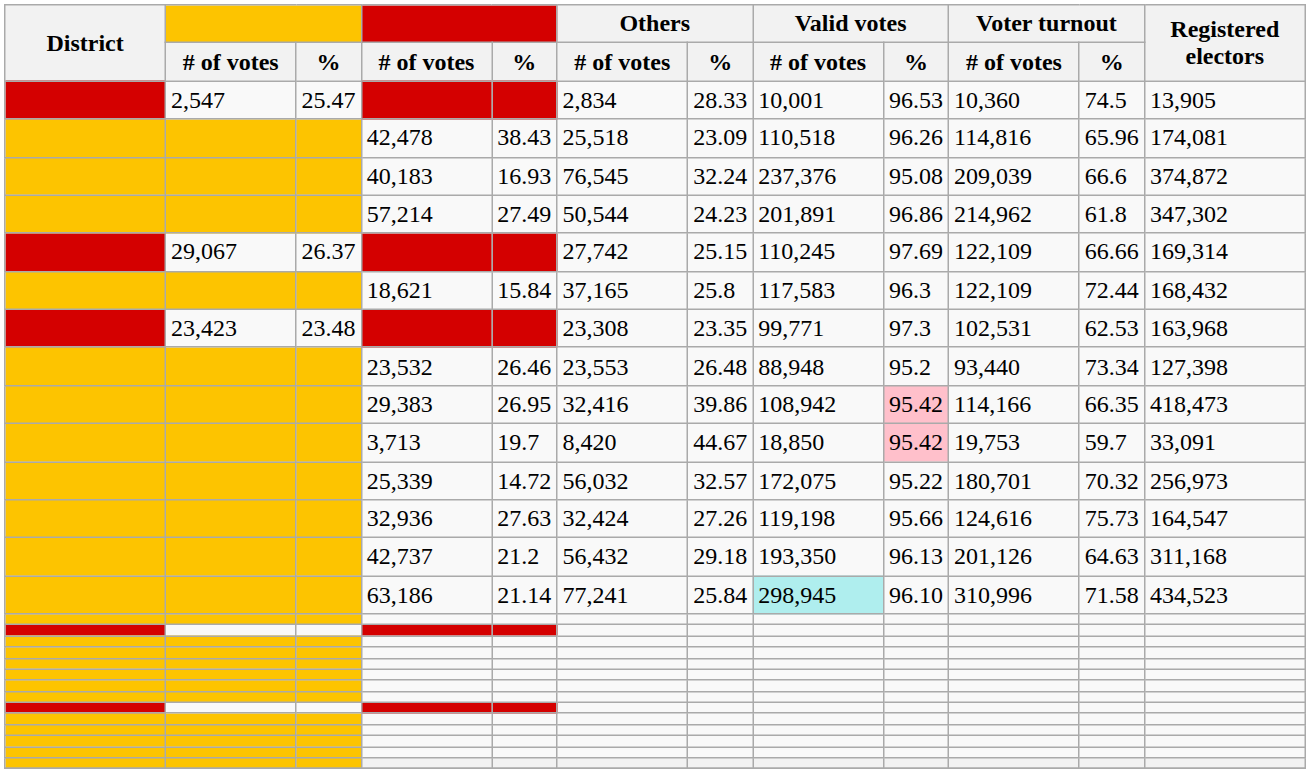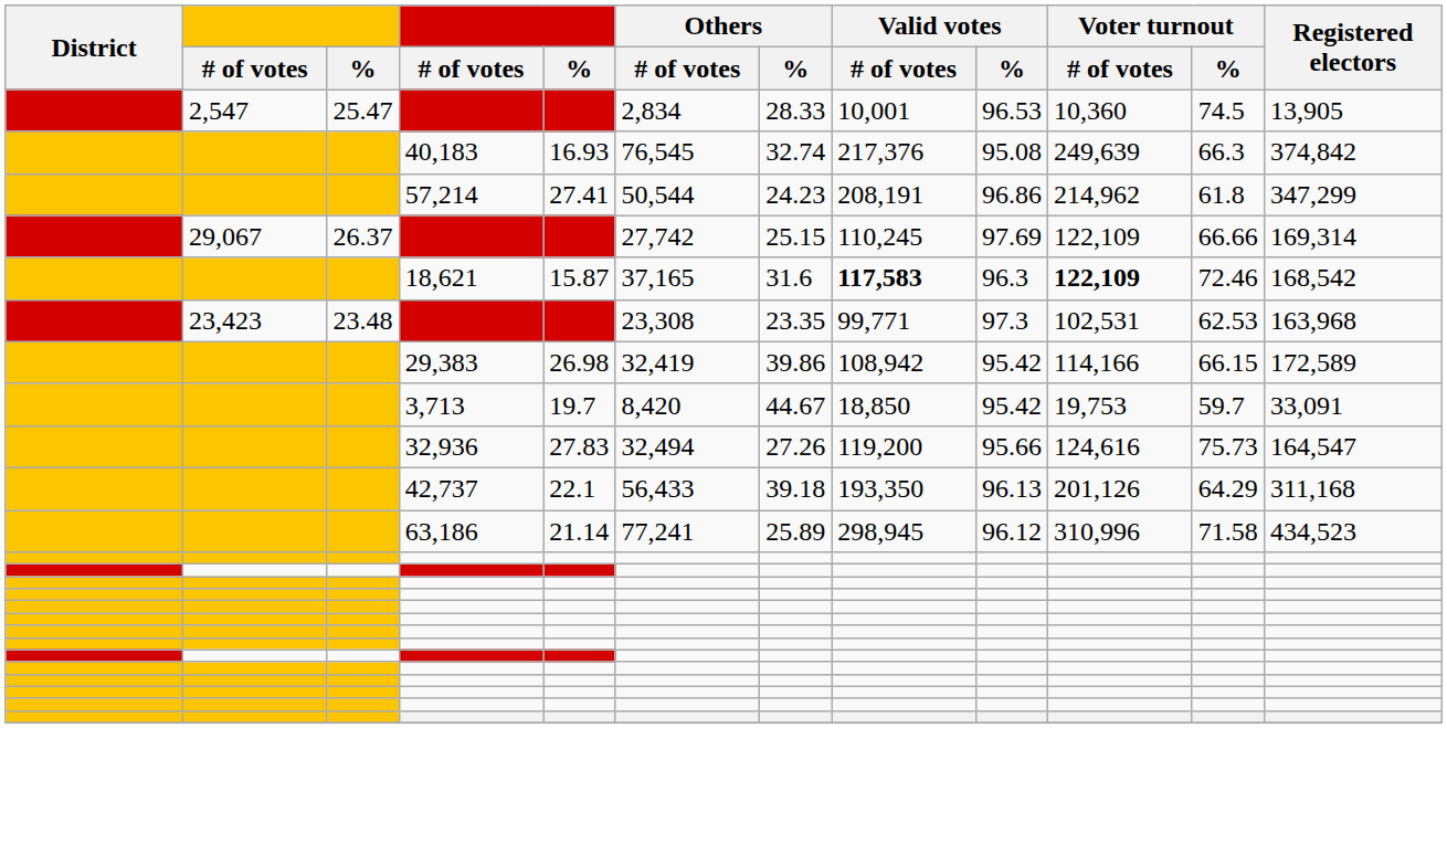 <table class="wikitable sortable">
 <tr>
 <th rowspan=2 width="100px">District</th>
 <th style="background: #Fdc400" colspan=2 width="100px"><a href='#'></a> <br><a href='#'></a></th>
 <th style="background: #d40000" colspan=2 width="100px"> <br><a href='#'></a></th>
 <th colspan=2 width="100px">Others</th>
 <th colspan=2 width="100px">Valid votes</th>
 <th colspan=2 width="100px">Voter turnout</th>
 <th rowspan=2 width="100px">Registered electors</th>
 </tr>
 <tr>
 <th width="80px"># of votes</th>
 <th width="20px">%</th>
 <th width="80px"># of votes</th>
 <th width="20px">%</th>
 <th width="80px"># of votes</th>
 <th width="20px">%</th>
 <th width="80px"># of votes</th>
 <th width="20px">%</th>
 <th width="80px"># of votes</th>
 <th width="20px">%</th>
 </tr>
 <tr>
 <td style="background: #d40000"><a href='#'></a></td>
 <td>2,547</td>
 <td>25.47</td>
 <td style="background: #d40000"></td>
 <td style="background: #d40000"></td>
 <td>2,834</td>
 <td>28.33</td>
 <td>10,001</td>
 <td>96.53</td>
 <td>10,360</td>
 <td>74.5</td>
 <td>13,905</td>
 </tr>
 <tr>
 <td style="background: #Fdc400"><a href='#'></a></td>
 <td style="background: #Fdc400"></td>
 <td style="background: #Fdc400"></td>
-<td>42,478</td>
-<td>38.43</td>
-<td>25,518</td>
-<td>23.09</td>
-<td>110,518</td>
-<td>96.26</td>
-<td>114,816</td>
-<td>65.96</td>
-<td>174,081</td>
-</tr>
-<tr>
-<td style="background: #Fdc400"><a href='#'></a></td>
-<td style="background: #Fdc400"></td>
-<td style="background: #Fdc400"></td>
 <td>40,183</td>
 <td>16.93</td>
 <td>76,545</td>
-<td>32.24</td>
-<td>237,376</td>
+<td>32.74</td>
+<td>217,376</td>
 <td>95.08</td>
-<td>209,039</td>
-<td>66.6</td>
-<td>374,872</td>
+<td>249,639</td>
+<td>66.3</td>
+<td>374,842</td>
 </tr>
 <tr>
 <td style="background: #Fdc400"><a href='#'></a></td>
 <td style="background: #Fdc400"></td>
 <td style="background: #Fdc400"></td>
 <td>57,214</td>
-<td>27.49</td>
+<td>27.41</td>
 <td>50,544</td>
 <td>24.23</td>
-<td>201,891</td>
+<td>208,191</td>
 <td>96.86</td>
 <td>214,962</td>
 <td>61.8</td>
-<td>347,302</td>
+<td>347,299</td>
 </tr>
 <tr>
 <td style="background: #d40000"><a href='#'></a></td>
 <td>29,067</td>
 <td>26.37</td>
 <td style="background: #d40000"></td>
 <td style="background: #d40000"></td>
 <td>27,742</td>
 <td>25.15</td>
 <td>110,245</td>
 <td>97.69</td>
 <td>122,109</td>
 <td>66.66</td>
 <td>169,314</td>
 </tr>
 <tr>
 <td style="background: #Fdc400"><a href='#'></a></td>
 <td style="background: #Fdc400"></td>
 <td style="background: #Fdc400"></td>
 <td>18,621</td>
-<td>15.84</td>
+<td>15.87</td>
 <td>37,165</td>
-<td>25.8</td>
-<td>117,583</td>
+<td>31.6</td>
+<td><strong>117,583</strong></td>
 <td>96.3</td>
-<td>122,109</td>
-<td>72.44</td>
-<td>168,432</td>
+<td><strong>122,109</strong></td>
+<td>72.46</td>
+<td>168,542</td>
 </tr>
 <tr>
 <td style="background: #d40000"><a href='#'></a></td>
 <td>23,423</td>
 <td>23.48</td>
 <td style="background: #d40000"></td>
 <td style="background: #d40000"></td>
 <td>23,308</td>
 <td>23.35</td>
 <td>99,771</td>
 <td>97.3</td>
 <td>102,531</td>
 <td>62.53</td>
 <td>163,968</td>
 </tr>
 <tr>
 <td style="background: #Fdc400"><a href='#'></a></td>
 <td style="background: #Fdc400"></td>
 <td style="background: #Fdc400"></td>
-<td>23,532</td>
-<td>26.46</td>
-<td>23,553</td>
-<td>26.48</td>
-<td>88,948</td>
-<td>95.2</td>
-<td>93,440</td>
-<td>73.34</td>
-<td>127,398</td>
-</tr>
-<tr>
-<td style="background: #Fdc400"><a href='#'></a></td>
-<td style="background: #Fdc400"></td>
-<td style="background: #Fdc400"></td>
 <td>29,383</td>
-<td>26.95</td>
-<td>32,416</td>
+<td>26.98</td>
+<td>32,419</td>
 <td>39.86</td>
 <td>108,942</td>
-<td style="background: pink;">95.42</td>
+<td>95.42</td>
 <td>114,166</td>
-<td>66.35</td>
-<td>418,473</td>
+<td>66.15</td>
+<td>172,589</td>
 </tr>
 <tr>
 <td style="background: #Fdc400"><a href='#'></a></td>
 <td style="background: #Fdc400"></td>
 <td style="background: #Fdc400"></td>
 <td>3,713</td>
 <td>19.7</td>
 <td>8,420</td>
 <td>44.67</td>
 <td>18,850</td>
-<td style="background: pink;">95.42</td>
+<td>95.42</td>
 <td>19,753</td>
 <td>59.7</td>
 <td>33,091</td>
 </tr>
 <tr>
 <td style="background: #Fdc400"><a href='#'></a></td>
 <td style="background: #Fdc400"></td>
 <td style="background: #Fdc400"></td>
-<td>25,339</td>
-<td>14.72</td>
-<td>56,032</td>
-<td>32.57</td>
-<td>172,075</td>
-<td>95.22</td>
-<td>180,701</td>
-<td>70.32</td>
-<td>256,973</td>
-</tr>
-<tr>
-<td style="background: #Fdc400"><a href='#'></a></td>
-<td style="background: #Fdc400"></td>
-<td style="background: #Fdc400"></td>
 <td>32,936</td>
-<td>27.63</td>
-<td>32,424</td>
+<td>27.83</td>
+<td>32,494</td>
 <td>27.26</td>
-<td>119,198</td>
+<td>119,200</td>
 <td>95.66</td>
 <td>124,616</td>
 <td>75.73</td>
 <td>164,547</td>
 </tr>
 <tr>
 <td style="background: #Fdc400"><a href='#'></a></td>
 <td style="background: #Fdc400"></td>
 <td style="background: #Fdc400"></td>
 <td>42,737</td>
-<td>21.2</td>
-<td>56,432</td>
-<td>29.18</td>
+<td>22.1</td>
+<td>56,433</td>
+<td>39.18</td>
 <td>193,350</td>
 <td>96.13</td>
 <td>201,126</td>
-<td>64.63</td>
+<td>64.29</td>
 <td>311,168</td>
 </tr>
 <tr>
 <td style="background: #Fdc400"><a href='#'></a></td>
 <td style="background: #Fdc400"></td>
 <td style="background: #Fdc400"></td>
 <td>63,186</td>
 <td>21.14</td>
 <td>77,241</td>
-<td>25.84</td>
-<td style="background: paleturquoise;">298,945</td>
-<td>96.10</td>
+<td>25.89</td>
+<td>298,945</td>
+<td>96.12</td>
 <td>310,996</td>
 <td>71.58</td>
 <td>434,523</td>
 </tr>
 <tr>
 <td style="background: #Fdc400"><a href='#'></a></td>
 <td style="background: #Fdc400"></td>
 <td style="background: #Fdc400"></td>
 <td></td>
 <td></td>
 <td></td>
 <td></td>
 <td></td>
 <td></td>
 <td></td>
 <td></td>
 <td></td>
 </tr>
 <tr>
 <td style="background: #d40000"><a href='#'></a></td>
 <td></td>
 <td></td>
 <td style="background: #d40000"></td>
 <td style="background: #d40000"></td>
 <td></td>
 <td></td>
 <td></td>
 <td></td>
 <td></td>
 <td></td>
 <td></td>
 </tr>
 <tr>
 <td style="background: #Fdc400"><a href='#'></a></td>
 <td style="background: #Fdc400"></td>
 <td style="background: #Fdc400"></td>
 <td></td>
 <td></td>
 <td></td>
 <td></td>
 <td></td>
 <td></td>
 <td></td>
 <td></td>
 <td></td>
 </tr>
 <tr>
 <td style="background: #Fdc400"><a href='#'></a></td>
 <td style="background: #Fdc400"></td>
 <td style="background: #Fdc400"></td>
 <td></td>
 <td></td>
 <td></td>
 <td></td>
 <td></td>
 <td></td>
 <td></td>
 <td></td>
 <td></td>
 </tr>
 <tr>
 <td style="background: #Fdc400"><a href='#'></a></td>
 <td style="background: #Fdc400"></td>
 <td style="background: #Fdc400"></td>
 <td></td>
 <td></td>
 <td></td>
 <td></td>
 <td></td>
 <td></td>
 <td></td>
 <td></td>
 <td></td>
 </tr>
 <tr>
 <td style="background: #Fdc400"><a href='#'></a></td>
 <td style="background: #Fdc400"></td>
 <td style="background: #Fdc400"></td>
 <td></td>
 <td></td>
 <td></td>
 <td></td>
 <td></td>
 <td></td>
 <td></td>
 <td></td>
 <td></td>
 </tr>
 <tr>
 <td style="background: #Fdc400"><a href='#'></a></td>
 <td style="background: #Fdc400"></td>
 <td style="background: #Fdc400"></td>
 <td></td>
 <td></td>
 <td></td>
 <td></td>
 <td></td>
 <td></td>
 <td></td>
 <td></td>
 <td></td>
 </tr>
 <tr>
 <td style="background: #Fdc400"><a href='#'></a></td>
 <td style="background: #Fdc400"></td>
 <td style="background: #Fdc400"></td>
 <td></td>
 <td></td>
 <td></td>
 <td></td>
 <td></td>
 <td></td>
 <td></td>
 <td></td>
 <td></td>
 </tr>
 <tr>
 <td style="background: #d40000"><a href='#'></a></td>
 <td></td>
 <td></td>
 <td style="background: #d40000"></td>
 <td style="background: #d40000"></td>
 <td></td>
 <td></td>
 <td></td>
 <td></td>
 <td></td>
 <td></td>
 <td></td>
 </tr>
 <tr>
 <td style="background: #Fdc400"><a href='#'></a></td>
 <td style="background: #Fdc400"></td>
 <td style="background: #Fdc400"></td>
 <td></td>
 <td></td>
 <td></td>
 <td></td>
 <td></td>
 <td></td>
 <td></td>
 <td></td>
 <td></td>
 </tr>
 <tr>
 <td style="background: #Fdc400"><a href='#'></a></td>
 <td style="background: #Fdc400"></td>
 <td style="background: #Fdc400"></td>
 <td></td>
 <td></td>
 <td></td>
 <td></td>
 <td></td>
 <td></td>
 <td></td>
 <td></td>
 <td></td>
 </tr>
 <tr>
 <td style="background: #Fdc400"><a href='#'></a></td>
 <td style="background: #Fdc400"></td>
 <td style="background: #Fdc400"></td>
 <td></td>
 <td></td>
 <td></td>
 <td></td>
 <td></td>
 <td></td>
 <td></td>
 <td></td>
 <td></td>
 </tr>
 <tr>
 <td style="background: #Fdc400"><a href='#'></a></td>
 <td style="background: #Fdc400"></td>
 <td style="background: #Fdc400"></td>
 <td></td>
 <td></td>
 <td></td>
 <td></td>
 <td></td>
 <td></td>
 <td></td>
 <td></td>
 <td></td>
 </tr>
 <tr>
 <th style="background: #Fdc400"><a href='#'></a></th>
 <th style="background: #Fdc400"></th>
 <th style="background: #Fdc400"></th>
 <th></th>
 <th></th>
 <th></th>
 <th></th>
 <th></th>
 <th></th>
 <th></th>
 <th></th>
 <th></th>
 </tr>
 <tr>
 </tr>
 </table>
